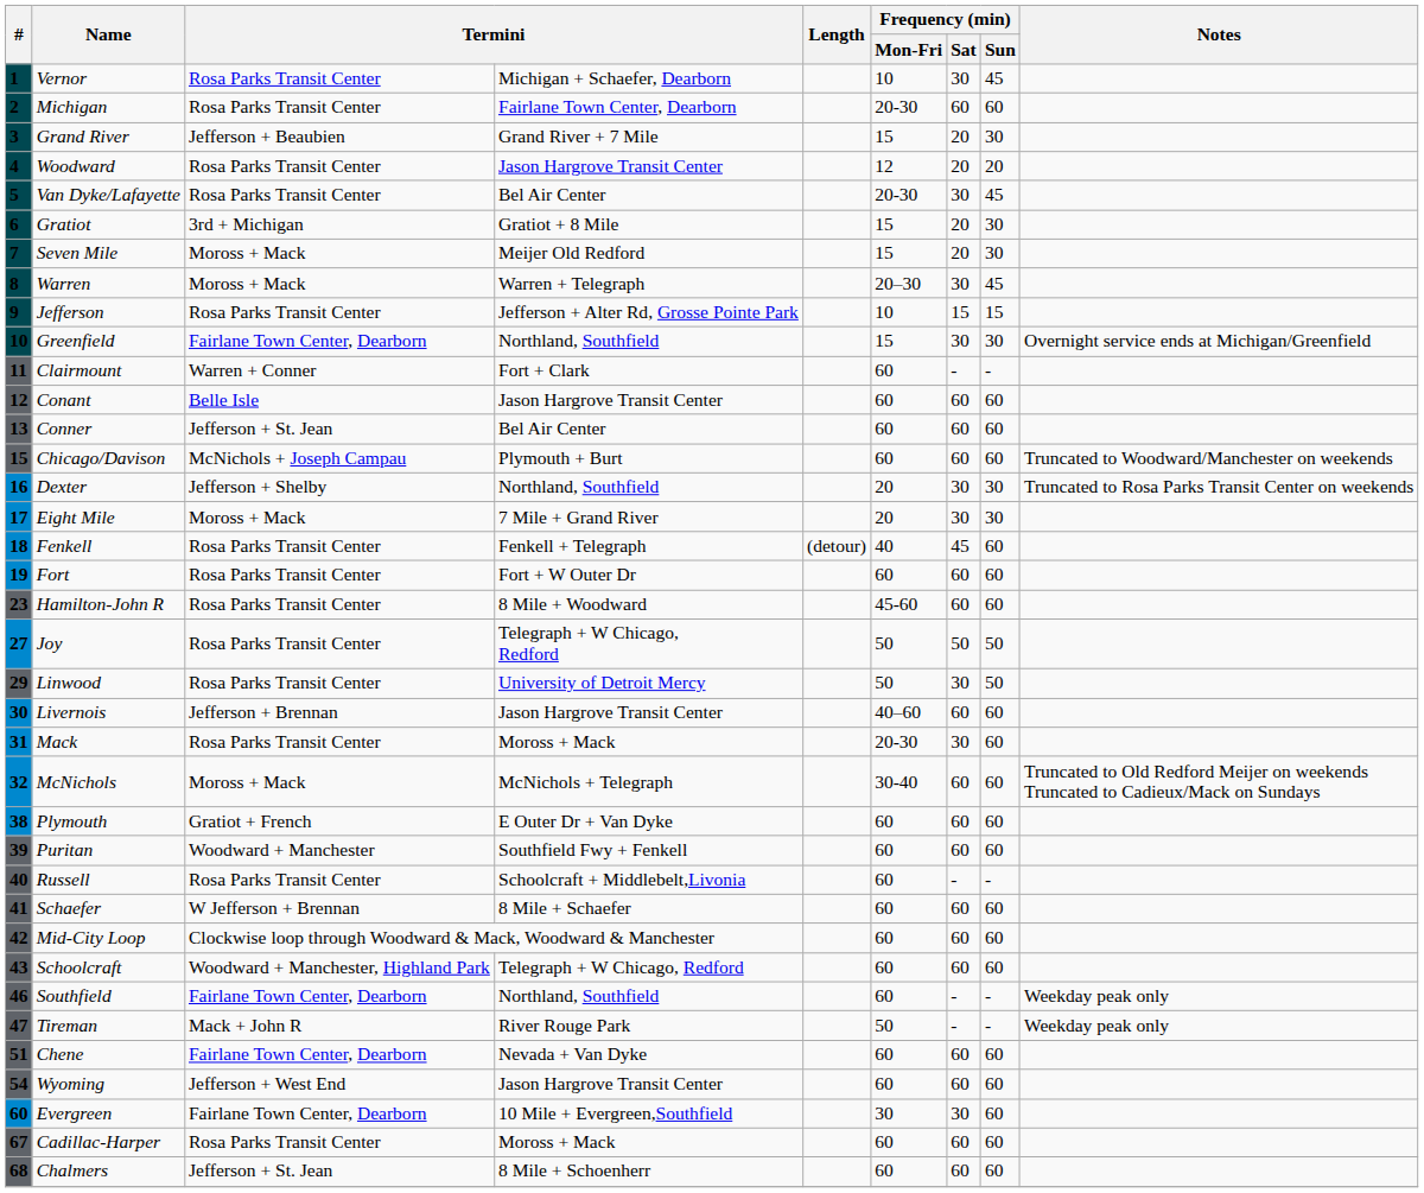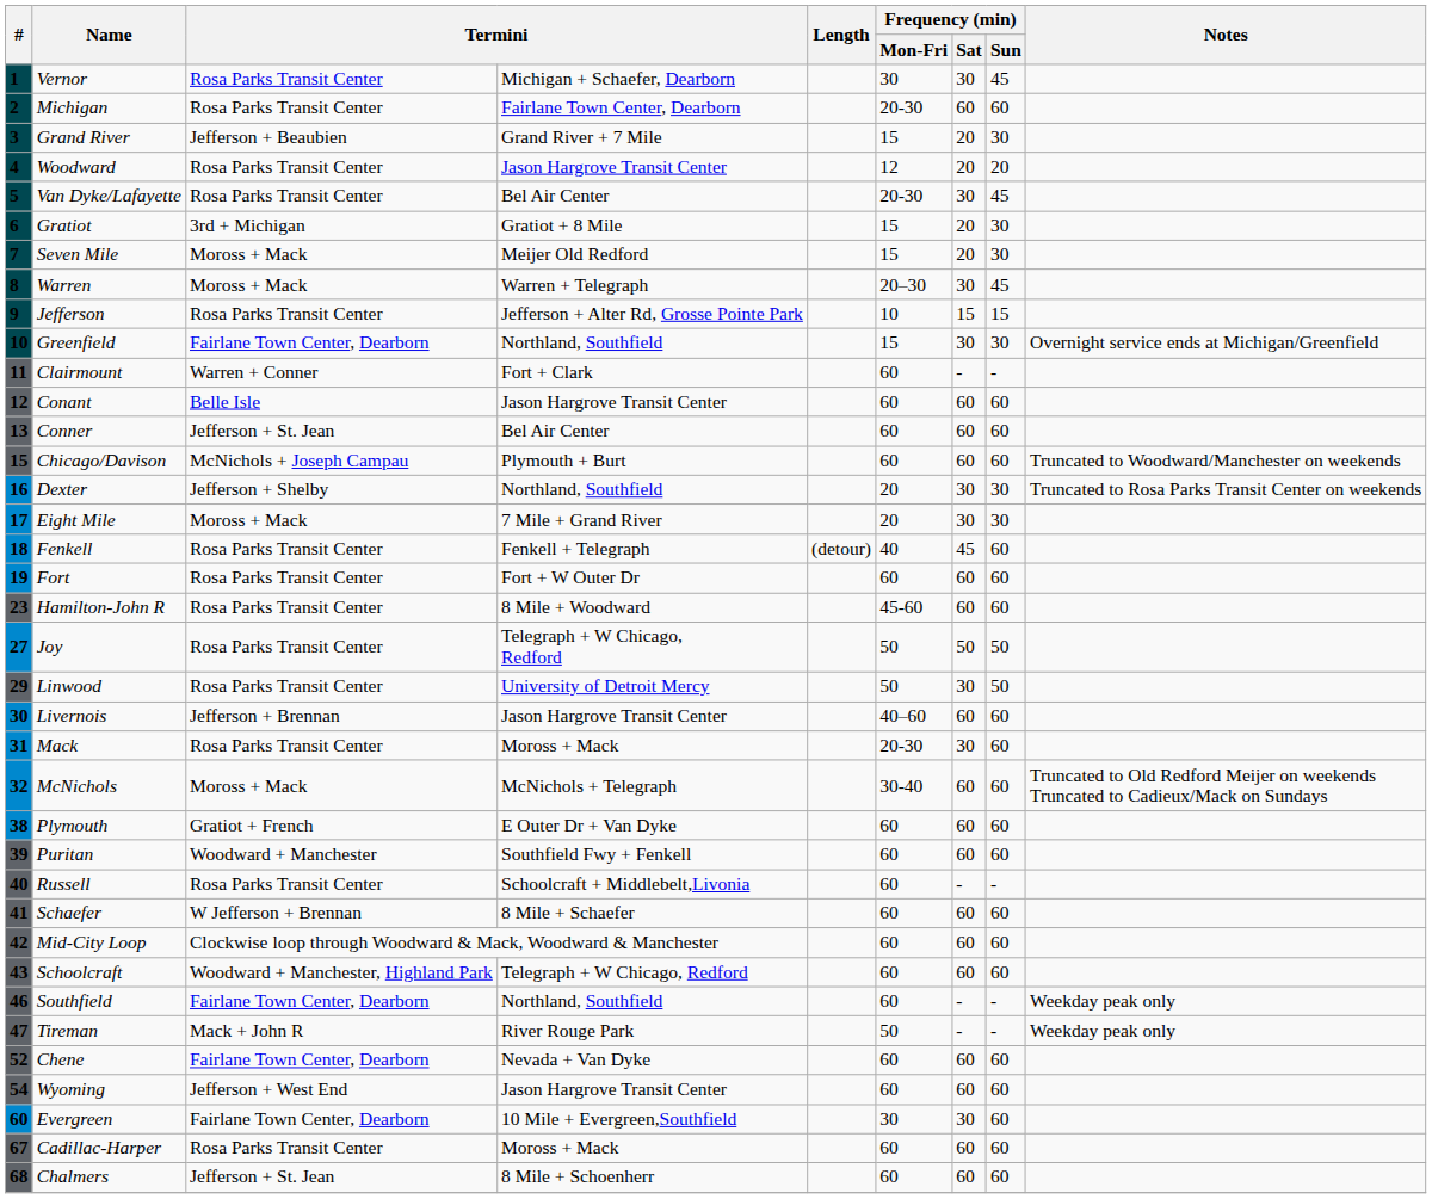 <table class="wikitable mw-collapsible mw-collapsed">
 <tr>
 <th rowspan="2">#</th>
 <th rowspan="2">Name</th>
 <th colspan="2" rowspan="2">Termini</th>
 <th rowspan="2">Length</th>
 <th colspan="3">Frequency (min)</th>
 <th rowspan="2">Notes</th>
 </tr>
 <tr>
 <th>Mon-Fri</th>
 <th>Sat</th>
 <th>Sun</th>
 </tr>
 <tr>
 <td style="background:#004851; color:black;"><strong>1</strong></td>
 <td><em>Vernor</em></td>
 <td><a href='#'>Rosa Parks Transit Center</a></td>
 <td>Michigan + Schaefer, <a href='#'>Dearborn</a></td>
 <td></td>
-<td>10</td>
+<td>30</td>
 <td>30</td>
 <td>45</td>
 <td></td>
 </tr>
 <tr>
 <td style="background:#004851; color:black;"><strong>2</strong></td>
 <td><em>Michigan</em></td>
 <td>Rosa Parks Transit Center</td>
 <td><a href='#'>Fairlane Town Center</a>, <a href='#'>Dearborn</a></td>
 <td></td>
 <td>20-30</td>
 <td>60</td>
 <td>60</td>
 <td></td>
 </tr>
 <tr>
 <td style="background:#004851; color:black;"><strong>3</strong></td>
 <td><em>Grand River</em></td>
 <td>Jefferson + Beaubien</td>
 <td>Grand River + 7 Mile</td>
 <td></td>
 <td>15</td>
 <td>20</td>
 <td>30</td>
 <td></td>
 </tr>
 <tr>
 <td style="background:#004851; color:black;"><strong>4</strong></td>
 <td><em>Woodward</em></td>
 <td>Rosa Parks Transit Center</td>
 <td><a href='#'>Jason Hargrove Transit Center</a></td>
 <td></td>
 <td>12</td>
 <td>20</td>
 <td>20</td>
 <td></td>
 </tr>
 <tr>
 <td style="background:#004851; color:black;"><strong>5</strong></td>
 <td><em>Van Dyke/Lafayette</em></td>
 <td>Rosa Parks Transit Center</td>
 <td>Bel Air Center</td>
 <td></td>
 <td>20-30</td>
 <td>30</td>
 <td>45</td>
 <td></td>
 </tr>
 <tr>
 <td style="background:#004851; color:black;"><strong>6</strong></td>
 <td><em>Gratiot</em></td>
 <td>3rd + Michigan</td>
 <td>Gratiot + 8 Mile</td>
 <td></td>
 <td>15</td>
 <td>20</td>
 <td>30</td>
 <td></td>
 </tr>
 <tr>
 <td style="background:#004851; color:black;"><strong>7</strong></td>
 <td><em>Seven Mile</em></td>
 <td>Moross + Mack</td>
 <td>Meijer Old Redford</td>
 <td></td>
 <td>15</td>
 <td>20</td>
 <td>30</td>
 <td></td>
 </tr>
 <tr>
 <td style="background:#004851; color:black;"><strong>8</strong></td>
 <td><em>Warren</em></td>
 <td>Moross + Mack</td>
 <td>Warren + Telegraph</td>
 <td></td>
 <td>20–30</td>
 <td>30</td>
 <td>45</td>
 <td></td>
 </tr>
 <tr>
 <td style="background:#004851; color:black;"><strong>9</strong></td>
 <td><em>Jefferson</em></td>
 <td>Rosa Parks Transit Center</td>
 <td>Jefferson + Alter Rd, <a href='#'>Grosse Pointe Park</a></td>
 <td></td>
 <td>10</td>
 <td>15</td>
 <td>15</td>
 <td></td>
 </tr>
 <tr>
 <td style="background:#004851; color:black;"><strong>10</strong></td>
 <td><em> Greenfield</em></td>
 <td><a href='#'>Fairlane Town Center</a>, <a href='#'>Dearborn</a></td>
 <td>Northland, <a href='#'>Southfield</a></td>
 <td></td>
 <td>15</td>
 <td>30</td>
 <td>30</td>
 <td>Overnight service ends at Michigan/Greenfield</td>
 </tr>
 <tr>
 <td style="background:#5F6369; color:black;"><strong>11</strong></td>
 <td><em>Clairmount</em></td>
 <td>Warren + Conner</td>
 <td>Fort + Clark</td>
 <td></td>
 <td>60</td>
 <td>-</td>
 <td>-</td>
 <td></td>
 </tr>
 <tr>
 <td style="background:#5F6369; color:black;"><strong>12</strong></td>
 <td><em>Conant</em></td>
 <td><a href='#'>Belle Isle</a></td>
 <td>Jason Hargrove Transit Center</td>
 <td></td>
 <td>60</td>
 <td>60</td>
 <td>60</td>
 <td></td>
 </tr>
 <tr>
 <td style="background:#5F6369; color:black;"><strong>13</strong></td>
 <td><em>Conner</em></td>
 <td>Jefferson + St. Jean</td>
 <td>Bel Air Center</td>
 <td></td>
 <td>60</td>
 <td>60</td>
 <td>60</td>
 <td></td>
 </tr>
 <tr>
 <td style="background:#5F6369; color:black;"><strong>15</strong></td>
 <td><em>Chicago/Davison</em></td>
 <td>McNichols + <a href='#'>Joseph Campau</a></td>
 <td>Plymouth + Burt</td>
 <td></td>
 <td>60</td>
 <td>60</td>
 <td>60</td>
 <td>Truncated to Woodward/Manchester on weekends</td>
 </tr>
 <tr>
 <td style="background:#0088CE; color:black;"><strong>16</strong></td>
 <td><em>Dexter</em></td>
 <td>Jefferson + Shelby</td>
 <td>Northland, <a href='#'>Southfield</a></td>
 <td></td>
 <td>20</td>
 <td>30</td>
 <td>30</td>
 <td>Truncated to Rosa Parks Transit Center on weekends</td>
 </tr>
 <tr>
 <td style="background:#0088CE; color:black;"><strong>17</strong></td>
 <td><em>Eight Mile</em></td>
 <td>Moross + Mack</td>
 <td>7 Mile + Grand River</td>
 <td></td>
 <td>20</td>
 <td>30</td>
 <td>30</td>
 <td></td>
 </tr>
 <tr>
 <td style="background:#0088CE; color:black;"><strong>18</strong></td>
 <td><em>Fenkell</em></td>
 <td>Rosa Parks Transit Center</td>
 <td>Fenkell + Telegraph</td>
 <td> (detour)</td>
 <td>40</td>
 <td>45</td>
 <td>60</td>
 <td></td>
 </tr>
 <tr>
 <td style="background:#0088CE; color:black;"><strong>19</strong></td>
 <td><em>Fort</em></td>
 <td>Rosa Parks Transit Center</td>
 <td>Fort + W Outer Dr</td>
 <td></td>
 <td>60</td>
 <td>60</td>
 <td>60</td>
 <td></td>
 </tr>
 <tr>
 <td style="background:#5F6369; color:black;"><strong>23</strong></td>
 <td><em>Hamilton-John R</em></td>
 <td>Rosa Parks Transit Center</td>
 <td>8 Mile + Woodward</td>
 <td></td>
 <td>45-60</td>
 <td>60</td>
 <td>60</td>
 <td></td>
 </tr>
 <tr>
 <td style="background:#0088CE; color:black;"><strong>27</strong></td>
 <td><em>Joy</em></td>
 <td>Rosa Parks Transit Center</td>
 <td>Telegraph + W Chicago,<br><a href='#'>Redford</a></td>
 <td></td>
 <td>50</td>
 <td>50</td>
 <td>50</td>
 <td></td>
 </tr>
 <tr>
 <td style="background:#5F6369; color:black;"><strong>29</strong></td>
 <td><em>Linwood</em></td>
 <td>Rosa Parks Transit Center</td>
 <td><a href='#'>University of Detroit Mercy</a></td>
 <td></td>
 <td>50</td>
 <td>30</td>
 <td>50</td>
 <td></td>
 </tr>
 <tr>
 <td style="background:#0088CE; color:black;"><strong>30</strong></td>
 <td><em>Livernois</em></td>
 <td>Jefferson + Brennan</td>
 <td>Jason Hargrove Transit Center</td>
 <td></td>
 <td>40–60</td>
 <td>60</td>
 <td>60</td>
 <td></td>
 </tr>
 <tr>
 <td style="background:#0088CE; color:black;"><strong>31</strong></td>
 <td><em>Mack</em></td>
 <td>Rosa Parks Transit Center</td>
 <td>Moross + Mack</td>
 <td></td>
 <td>20-30</td>
 <td>30</td>
 <td>60</td>
 <td></td>
 </tr>
 <tr>
 <td style="background:#0088CE; color:black;"><strong>32</strong></td>
 <td><em>McNichols</em></td>
 <td>Moross + Mack</td>
 <td>McNichols + Telegraph</td>
 <td></td>
 <td>30-40</td>
 <td>60</td>
 <td>60</td>
 <td>Truncated to Old Redford Meijer on weekends<br>Truncated to Cadieux/Mack on Sundays</td>
 </tr>
 <tr>
 <td style="background:#0088CE; color:black;"><strong>38</strong></td>
 <td><em>Plymouth</em></td>
 <td>Gratiot + French</td>
 <td>E Outer Dr + Van Dyke</td>
 <td></td>
 <td>60</td>
 <td>60</td>
 <td>60</td>
 <td></td>
 </tr>
 <tr>
 <td style="background:#5F6369; color:black;"><strong>39</strong></td>
 <td><em>Puritan</em></td>
 <td>Woodward + Manchester</td>
 <td>Southfield Fwy + Fenkell</td>
 <td></td>
 <td>60</td>
 <td>60</td>
 <td>60</td>
 <td></td>
 </tr>
 <tr>
 <td style="background:#5F6369; color:black;"><strong>40</strong></td>
 <td><em>Russell</em></td>
 <td>Rosa Parks Transit Center</td>
 <td>Schoolcraft + Middlebelt,<a href='#'>Livonia</a></td>
 <td></td>
 <td>60</td>
 <td>-</td>
 <td>-</td>
 <td></td>
 </tr>
 <tr>
 <td style="background:#5F6369; color:black;"><strong>41</strong></td>
 <td><em>Schaefer</em></td>
 <td>W Jefferson + Brennan</td>
 <td>8 Mile + Schaefer</td>
 <td></td>
 <td>60</td>
 <td>60</td>
 <td>60</td>
 <td></td>
 </tr>
 <tr>
 <td style="background:#5F6369; color:black;"><strong>42</strong></td>
 <td><em>Mid-City Loop</em></td>
 <td colspan="2">Clockwise loop through Woodward & Mack, Woodward & Manchester</td>
 <td></td>
 <td>60</td>
 <td>60</td>
 <td>60</td>
 <td></td>
 </tr>
 <tr>
 <td style="background:#5F6369; color:black;"><strong>43</strong></td>
 <td><em>Schoolcraft</em></td>
 <td>Woodward + Manchester, <a href='#'>Highland Park</a></td>
 <td>Telegraph + W Chicago, <a href='#'>Redford</a></td>
 <td></td>
 <td>60</td>
 <td>60</td>
 <td>60</td>
 <td></td>
 </tr>
 <tr>
 <td style="background:#5F6369; color:black;"><strong>46</strong></td>
 <td><em>Southfield</em></td>
 <td><a href='#'>Fairlane Town Center</a>, <a href='#'>Dearborn</a></td>
 <td>Northland, <a href='#'>Southfield</a></td>
 <td></td>
 <td>60</td>
 <td>-</td>
 <td>-</td>
 <td>Weekday peak only</td>
 </tr>
 <tr>
 <td style="background:#5F6369; color:black;"><strong>47</strong></td>
 <td><em>Tireman</em></td>
 <td>Mack + John R</td>
 <td>River Rouge Park</td>
 <td></td>
 <td>50</td>
 <td>-</td>
 <td>-</td>
 <td>Weekday peak only</td>
 </tr>
 <tr>
-<td style="background:#5F6369; color:black;"><strong>51</strong></td>
+<td style="background:#5F6369; color:black;"><strong>52</strong></td>
 <td><em>Chene</em></td>
 <td><a href='#'>Fairlane Town Center</a>, <a href='#'>Dearborn</a></td>
 <td>Nevada + Van Dyke</td>
 <td></td>
 <td>60</td>
 <td>60</td>
 <td>60</td>
 <td></td>
 </tr>
 <tr>
 <td style="background:#5F6369; color:black;"><strong>54</strong></td>
 <td><em>Wyoming</em></td>
 <td>Jefferson + West End</td>
 <td>Jason Hargrove Transit Center</td>
 <td></td>
 <td>60</td>
 <td>60</td>
 <td>60</td>
 <td></td>
 </tr>
 <tr>
 <td style="background:#0088CE; color:black;"><strong>60</strong></td>
 <td><em>Evergreen</em></td>
 <td>Fairlane Town Center, <a href='#'>Dearborn</a></td>
 <td>10 Mile + Evergreen,<a href='#'>Southfield</a></td>
 <td></td>
 <td>30</td>
 <td>30</td>
 <td>60</td>
 <td></td>
 </tr>
 <tr>
 <td style="background:#5F6369; color:black;"><strong>67</strong></td>
 <td><em>Cadillac-Harper</em></td>
 <td>Rosa Parks Transit Center</td>
 <td>Moross + Mack</td>
 <td></td>
 <td>60</td>
 <td>60</td>
 <td>60</td>
 <td></td>
 </tr>
 <tr>
 <td style="background:#5F6369; color:black;"><strong>68</strong></td>
 <td><em>Chalmers</em></td>
 <td>Jefferson + St. Jean</td>
 <td>8 Mile + Schoenherr</td>
 <td></td>
 <td>60</td>
 <td>60</td>
 <td>60</td>
 <td></td>
 </tr>
 <tr>
 </tr>
 </table>
